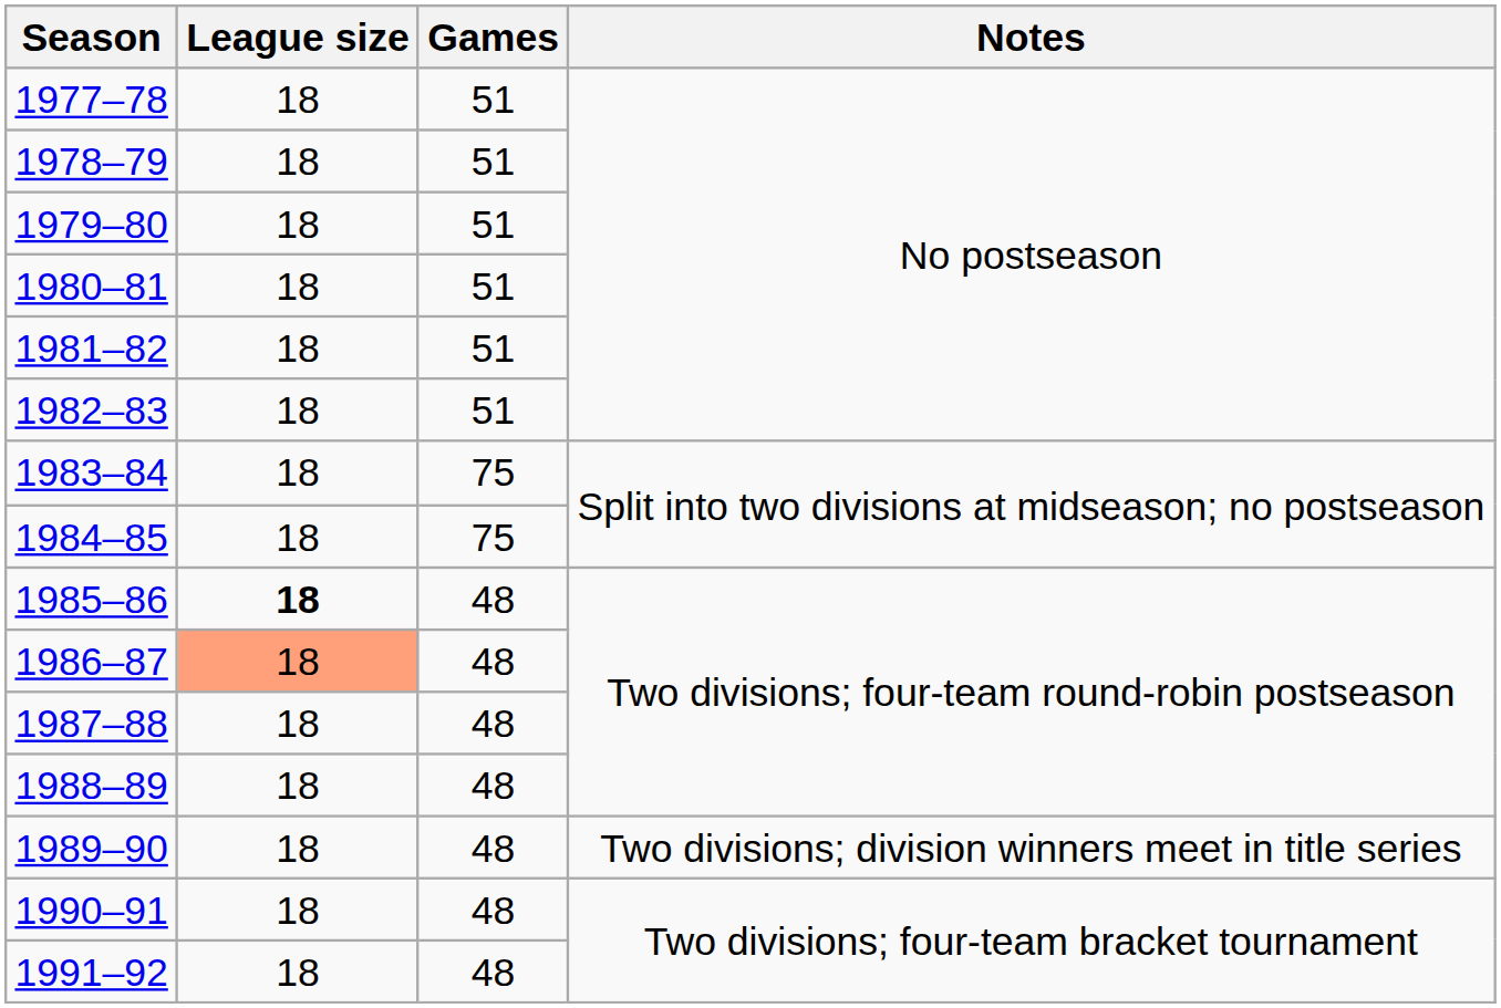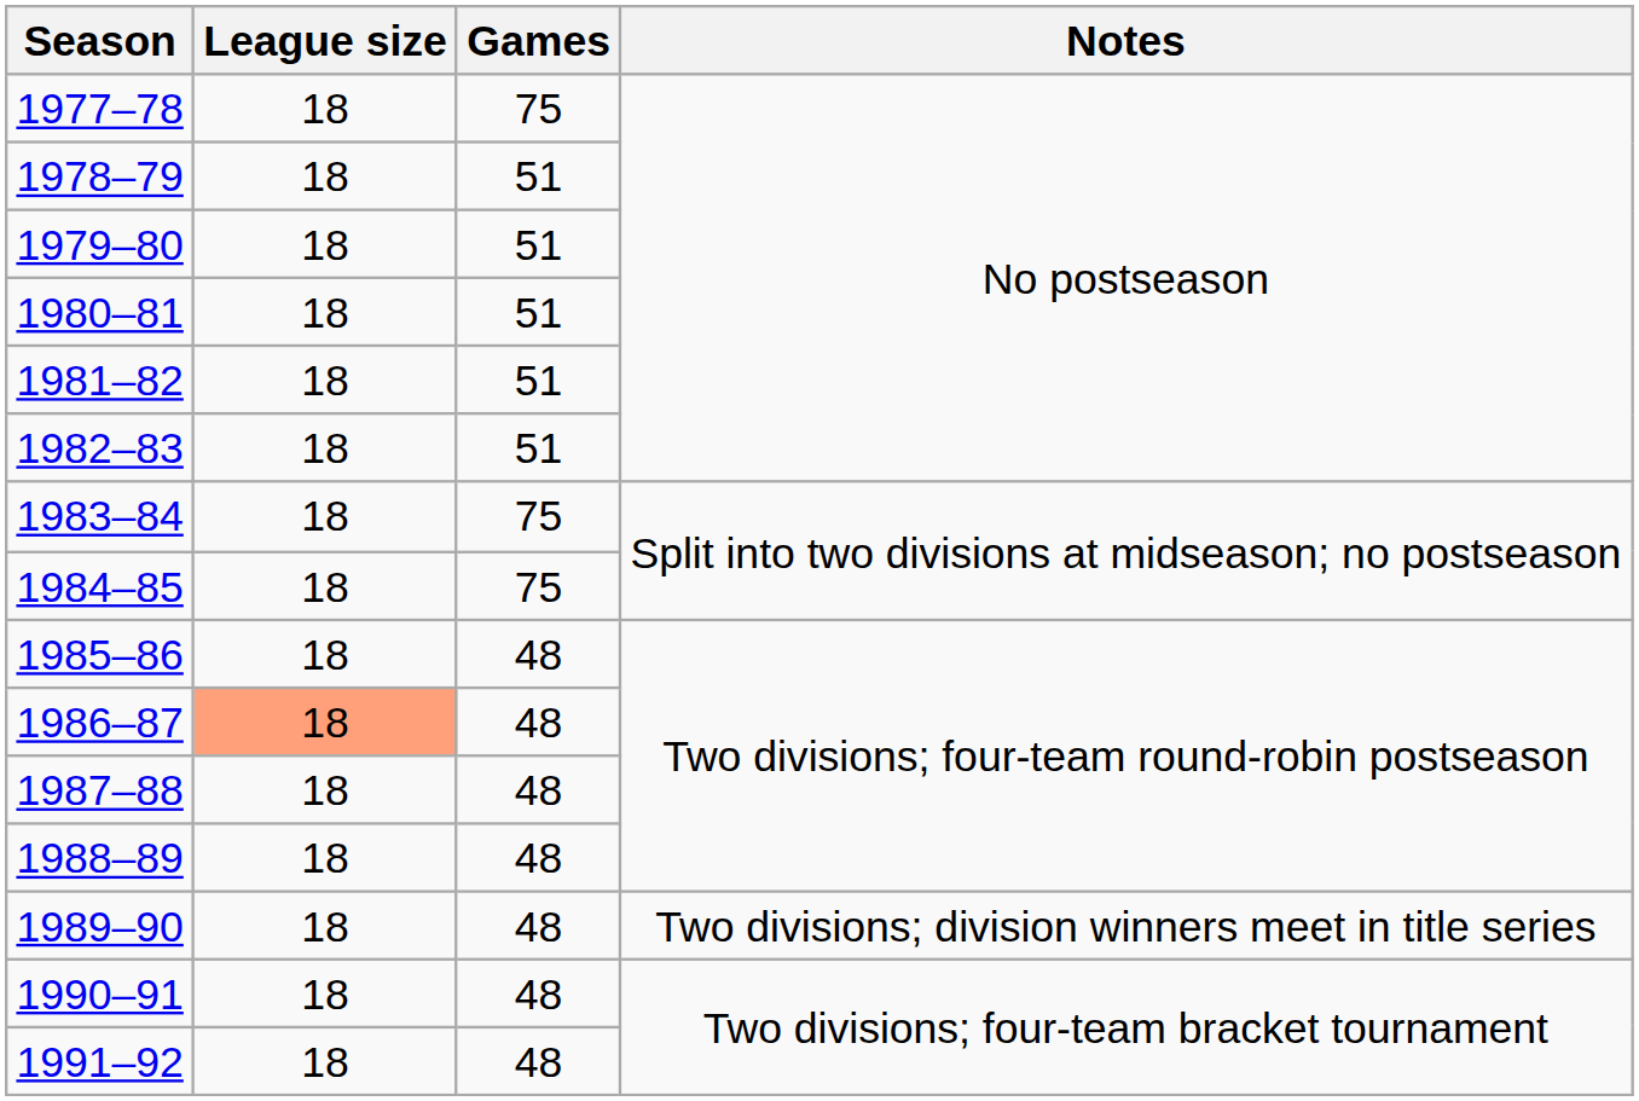 <table class="wikitable" style="text-align:center; font-size: 95%;">
 <tr>
 <th>Season</th>
 <th>League size</th>
 <th>Games</th>
 <th>Notes</th>
 </tr>
 <tr>
 <td><a href='#'>1977–78</a></td>
 <td>18</td>
-<td>51</td>
+<td>75</td>
 <td rowspan=6>No postseason</td>
 </tr>
 <tr>
 <td><a href='#'>1978–79</a></td>
 <td>18</td>
 <td>51</td>
 </tr>
 <tr>
 <td><a href='#'>1979–80</a></td>
 <td>18</td>
 <td>51</td>
 </tr>
 <tr>
 <td><a href='#'>1980–81</a></td>
 <td>18</td>
 <td>51</td>
 </tr>
 <tr>
 <td><a href='#'>1981–82</a></td>
 <td>18</td>
 <td>51</td>
 </tr>
 <tr>
 <td><a href='#'>1982–83</a></td>
 <td>18</td>
 <td>51</td>
 </tr>
 <tr>
 <td><a href='#'>1983–84</a></td>
 <td>18</td>
 <td>75</td>
 <td rowspan=2>Split into two divisions at midseason; no postseason</td>
 </tr>
 <tr>
 <td><a href='#'>1984–85</a></td>
 <td>18</td>
 <td>75</td>
 </tr>
 <tr>
 <td><a href='#'>1985–86</a></td>
-<td><strong>18</strong></td>
+<td>18</td>
 <td>48</td>
 <td rowspan=4>Two divisions; four-team round-robin postseason</td>
 </tr>
 <tr>
 <td><a href='#'>1986–87</a></td>
 <td style="background: lightsalmon;">18</td>
 <td>48</td>
 </tr>
 <tr>
 <td><a href='#'>1987–88</a></td>
 <td>18</td>
 <td>48</td>
 </tr>
 <tr>
 <td><a href='#'>1988–89</a></td>
 <td>18</td>
 <td>48</td>
 </tr>
 <tr>
 <td><a href='#'>1989–90</a></td>
 <td>18</td>
 <td>48</td>
 <td>Two divisions; division winners meet in title series</td>
 </tr>
 <tr>
 <td><a href='#'>1990–91</a></td>
 <td>18</td>
 <td>48</td>
 <td rowspan=2>Two divisions; four-team bracket tournament</td>
 </tr>
 <tr>
 <td><a href='#'>1991–92</a></td>
 <td>18</td>
 <td>48</td>
 </tr>
 </table>
